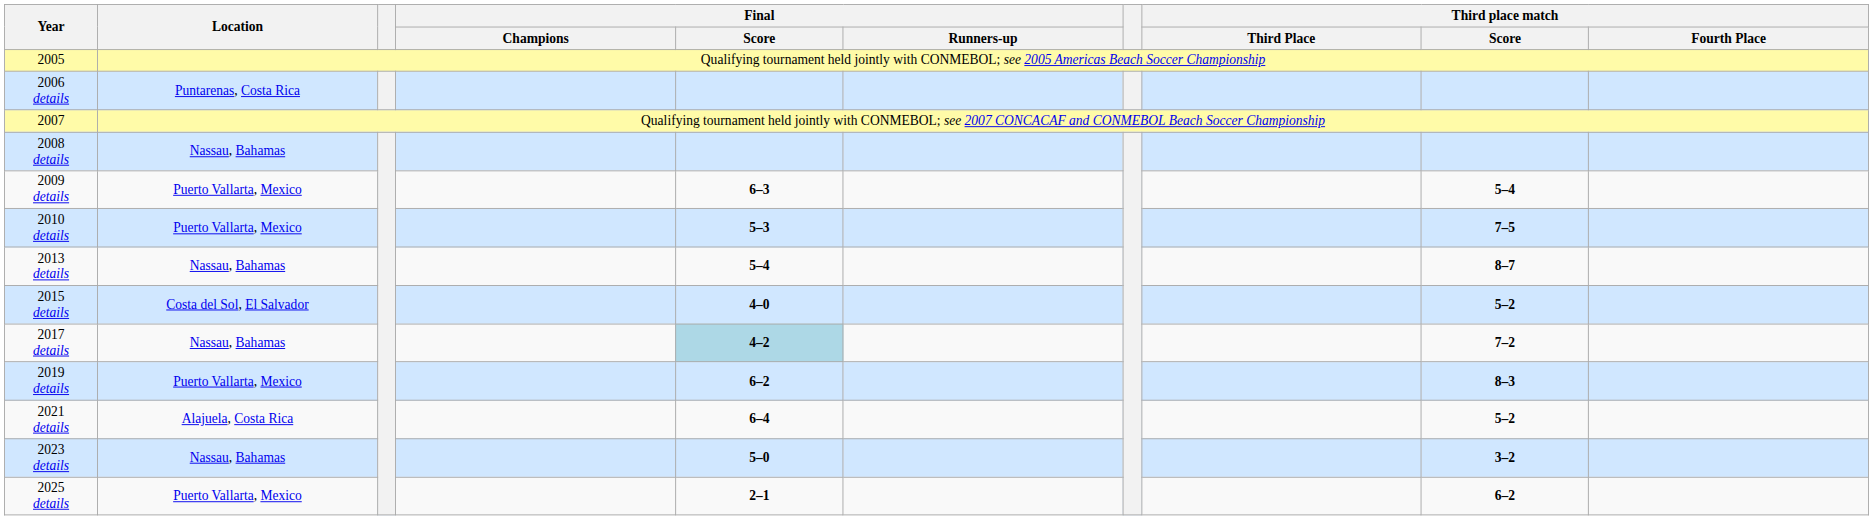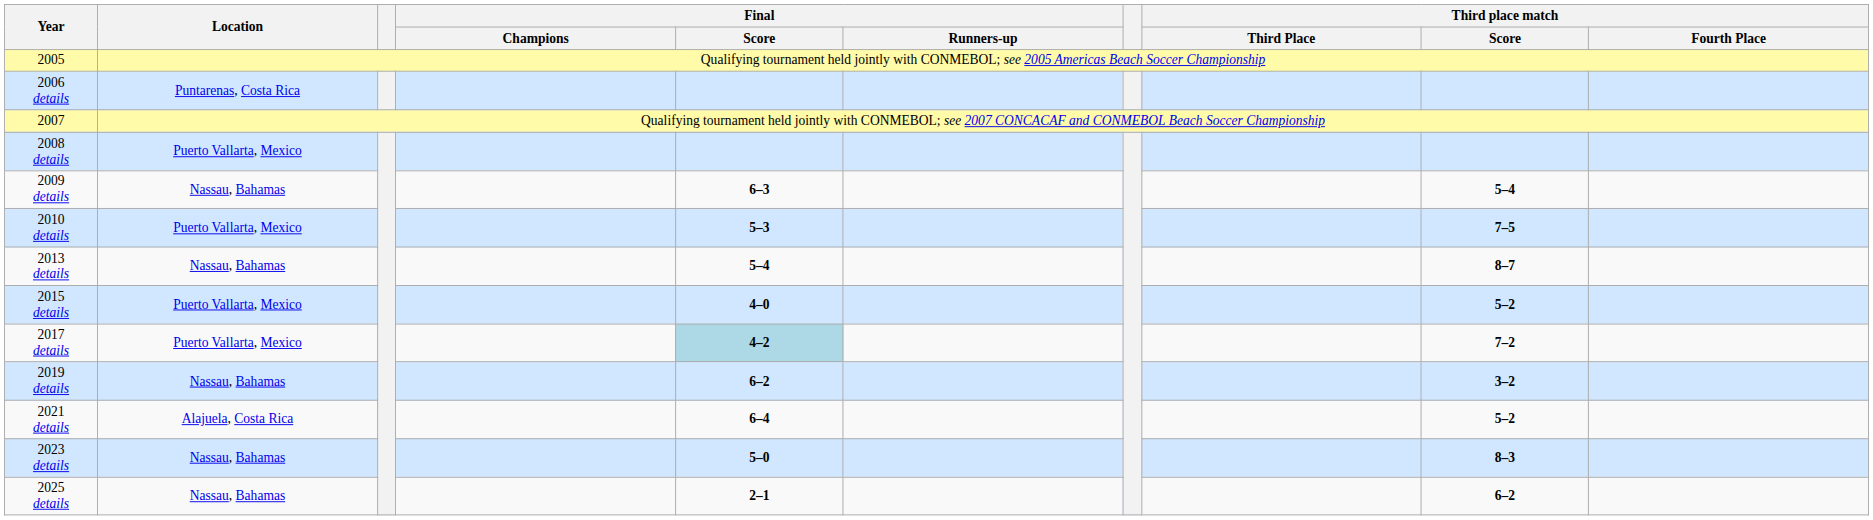 <table class="wikitable" style="font-size: 90%; text-align: center; width: 100%;">
 <tr>
 <th rowspan=2 width="5%">Year</th>
 <th rowspan=2 width="15%">Location</th>
 <th width = 1% rowspan=2></th>
 <th colspan=3>Final</th>
 <th width = 1% rowspan=2></th>
 <th colspan=3>Third place match</th>
 </tr>
 <tr>
 <th width="15%">Champions</th>
 <th width="9%">Score</th>
 <th width="15%">Runners-up</th>
 <th width="15%">Third Place</th>
 <th width="9%">Score</th>
 <th width="15%">Fourth Place</th>
 </tr>
 <tr bgcolor=#fffba8>
 <td>2005</td>
 <td colspan=10>Qualifying tournament held jointly with CONMEBOL; <em>see <a href='#'>2005 Americas Beach Soccer Championship</a></em></td>
 </tr>
 <tr bgcolor=#D0E7FF>
 <td>2006<br><em><a href='#'>details</a></em></td>
 <td> <a href='#'>Puntarenas</a>, <a href='#'>Costa Rica</a></td>
 <th width = 1% rowspan=1></th>
 <td><strong></strong></td>
 <td><big><strong></strong></big></td>
 <td></td>
 <th width = 1% rowspan=1></th>
 <td></td>
 <td><big><strong></strong></big></td>
 <td></td>
 </tr>
 <tr bgcolor=#fffba8>
 <td>2007</td>
 <td colspan=10>Qualifying tournament held jointly with CONMEBOL; <em>see <a href='#'>2007 CONCACAF and CONMEBOL Beach Soccer Championship</a></em></td>
 </tr>
 <tr bgcolor=#D0E7FF>
 <td>2008<br><em><a href='#'>details</a></em></td>
-<td> <a href='#'>Nassau</a>, <a href='#'>Bahamas</a></td>
+<td> <a href='#'>Puerto Vallarta</a>, <a href='#'>Mexico</a></td>
 <th width = 1% rowspan=10></th>
 <td><strong></strong></td>
 <td><big><strong></strong></big></td>
 <td></td>
 <th width = 1% rowspan=10></th>
 <td></td>
 <td><big><strong></strong></big></td>
 <td></td>
 </tr>
 <tr>
 <td>2009<br><em><a href='#'>details</a></em></td>
-<td> <a href='#'>Puerto Vallarta</a>, <a href='#'>Mexico</a></td>
+<td> <a href='#'>Nassau</a>, <a href='#'>Bahamas</a></td>
 <td><strong></strong></td>
 <td><strong>6–3</strong></td>
 <td></td>
 <td></td>
 <td><strong>5–4</strong></td>
 <td></td>
 </tr>
 <tr bgcolor=#D0E7FF>
 <td>2010<br><em><a href='#'>details</a></em></td>
 <td> <a href='#'>Puerto Vallarta</a>, <a href='#'>Mexico</a></td>
 <td><strong></strong></td>
 <td><strong>5–3</strong></td>
 <td></td>
 <td></td>
 <td><strong>7–5</strong></td>
 <td></td>
 </tr>
 <tr>
 <td>2013<br><em><a href='#'>details</a></em></td>
 <td> <a href='#'>Nassau</a>, <a href='#'>Bahamas</a></td>
 <td><strong></strong></td>
 <td><strong>5–4 </strong></td>
 <td></td>
 <td></td>
 <td><strong>8–7</strong></td>
 <td></td>
 </tr>
 <tr bgcolor=#D0E7FF>
 <td>2015<br><em><a href='#'>details</a></em></td>
-<td> <a href='#'>Costa del Sol</a>, <a href='#'>El Salvador</a></td>
+<td> <a href='#'>Puerto Vallarta</a>, <a href='#'>Mexico</a></td>
 <td><strong></strong></td>
 <td><strong>4–0</strong></td>
 <td></td>
 <td></td>
 <td><strong>5–2</strong></td>
 <td></td>
 </tr>
 <tr>
 <td>2017<br><em><a href='#'>details</a></em></td>
-<td> <a href='#'>Nassau</a>, <a href='#'>Bahamas</a></td>
+<td> <a href='#'>Puerto Vallarta</a>, <a href='#'>Mexico</a></td>
 <td><strong></strong></td>
 <td style="background: lightblue;"><strong>4–2</strong></td>
 <td></td>
 <td></td>
 <td><strong>7–2</strong></td>
 <td></td>
 </tr>
 <tr bgcolor=#D0E7FF>
 <td>2019<br><em><a href='#'>details</a></em></td>
-<td> <a href='#'>Puerto Vallarta</a>, <a href='#'>Mexico</a></td>
+<td> <a href='#'>Nassau</a>, <a href='#'>Bahamas</a></td>
 <td><strong></strong></td>
 <td><strong>6–2</strong></td>
 <td></td>
 <td></td>
-<td><strong>8–3</strong></td>
+<td><strong>3–2</strong></td>
 <td></td>
 </tr>
 <tr>
 <td>2021<br><em><a href='#'>details</a></em></td>
 <td> <a href='#'>Alajuela</a>, <a href='#'>Costa Rica</a></td>
 <td><strong></strong></td>
 <td><strong>6–4</strong></td>
 <td></td>
 <td></td>
 <td><strong>5–2</strong></td>
 <td></td>
 </tr>
 <tr bgcolor=#D0E7FF>
 <td>2023<br><em><a href='#'>details</a></em></td>
 <td> <a href='#'>Nassau</a>, <a href='#'>Bahamas</a></td>
 <td><strong></strong></td>
 <td><strong>5–0</strong></td>
 <td></td>
 <td></td>
-<td><strong>3–2</strong></td>
+<td><strong>8–3</strong></td>
 <td></td>
 </tr>
 <tr>
 <td>2025<br><em><a href='#'>details</a></em></td>
-<td> <a href='#'>Puerto Vallarta</a>, <a href='#'>Mexico</a></td>
+<td> <a href='#'>Nassau</a>, <a href='#'>Bahamas</a></td>
 <td><strong></strong></td>
 <td><strong>2–1</strong></td>
 <td></td>
 <td></td>
 <td><strong>6–2</strong></td>
 <td></td>
 </tr>
 </table>
